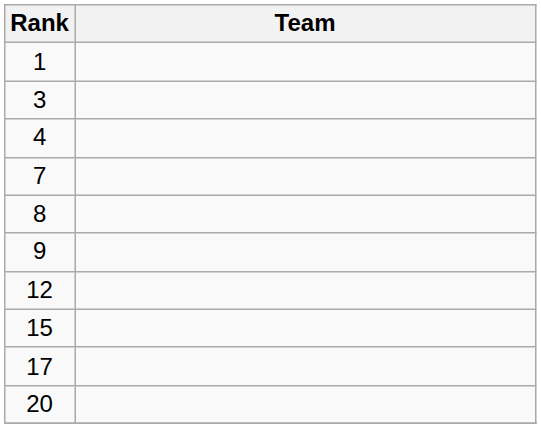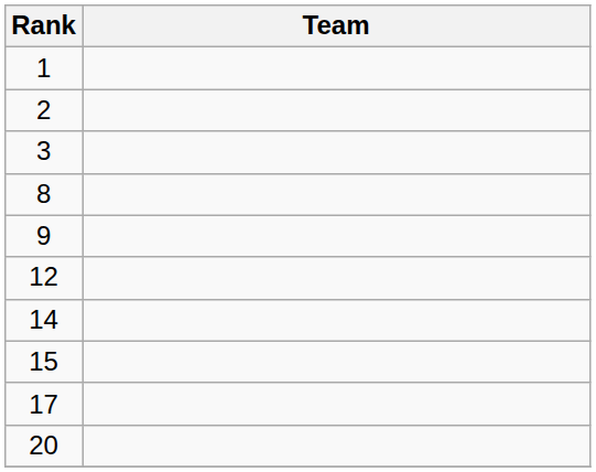 <table class="wikitable" style="text-align:center;">
 <tr>
 <th width=25>Rank</th>
 <th width=300>Team</th>
 </tr>
 <tr>
 <td>1</td>
 <td align="left"></td>
 </tr>
 <tr>
-<td>3</td>
+<td>2</td>
 <td align="left"></td>
 </tr>
 <tr>
-<td>4</td>
-<td align="left"></td>
-</tr>
-<tr>
-<td>7</td>
+<td>3</td>
 <td align="left"></td>
 </tr>
 <tr>
 <td>8</td>
 <td align="left"></td>
 </tr>
 <tr>
 <td>9</td>
 <td align="left"></td>
 </tr>
 <tr>
 <td>12</td>
+<td align="left"></td>
+</tr>
+<tr>
+<td>14</td>
 <td align="left"></td>
 </tr>
 <tr>
 <td>15</td>
 <td align="left"></td>
 </tr>
 <tr>
 <td>17</td>
 <td align="left"></td>
 </tr>
 <tr>
 <td>20</td>
 <td align="left"></td>
 </tr>
 <tr>
 </tr>
 </table>
